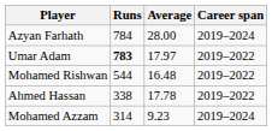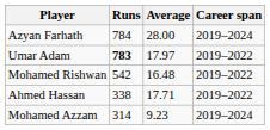 <table class="wikitable">
 <tr>
 <th>Player</th>
 <th>Runs</th>
 <th>Average</th>
 <th>Career span</th>
 </tr>
 <tr>
 <td>Azyan Farhath</td>
 <td>784</td>
 <td>28.00</td>
 <td>2019–2024</td>
 </tr>
 <tr>
 <td>Umar Adam</td>
 <td><strong>783</strong></td>
 <td>17.97</td>
 <td>2019–2022</td>
 </tr>
 <tr>
 <td>Mohamed Rishwan</td>
-<td>544</td>
+<td>542</td>
 <td>16.48</td>
 <td>2019–2022</td>
 </tr>
 <tr>
 <td>Ahmed Hassan</td>
 <td>338</td>
-<td>17.78</td>
+<td>17.71</td>
 <td>2019–2022</td>
 </tr>
 <tr>
 <td>Mohamed Azzam</td>
 <td>314</td>
 <td>9.23</td>
 <td>2019–2024</td>
 </tr>
 </table>
